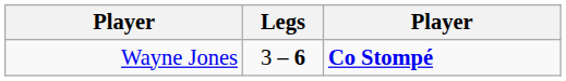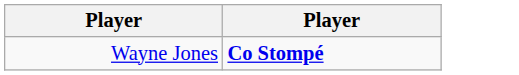 <table class=wikitable style="text-align:center">
 <tr>
 <th width=163>Player</th>
-<th width=50>Legs</th>
 <th width=163>Player</th>
 </tr>
 <tr align=left>
 <td align=right><a href='#'>Wayne Jones</a> </td>
-<td align=center>3 – <strong>6</strong></td>
 <td> <strong><a href='#'>Co Stompé</a></strong></td>
 </tr>
 </table>
